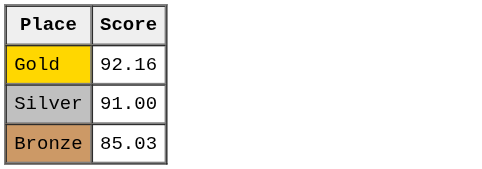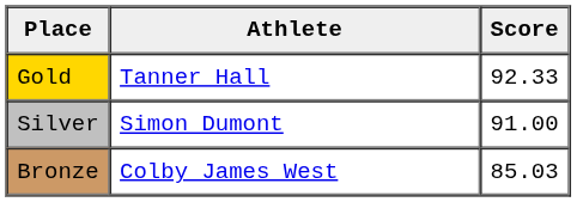 <table border=1 cellpadding=5 cellspacing=0>
 <tr>
 <th style="background:#efefef;" width="20">Place</th>
+<th style="background:#efefef;" width="200">Athlete</th>
 <th style="background:#efefef;" width="20">Score</th>
 </tr>
 <tr align=left>
 <td style="background:gold;">Gold</td>
-<td>92.16</td>
+<td><a href='#'>Tanner Hall</a></td>
+<td>92.33</td>
 </tr>
 <tr align=left>
 <td style="background:silver;">Silver</td>
+<td><a href='#'>Simon Dumont</a></td>
 <td>91.00</td>
 </tr>
 <tr align=left>
 <td style="background:#CC9966;">Bronze</td>
+<td><a href='#'>Colby James West</a></td>
 <td>85.03</td>
 </tr>
 </table>
